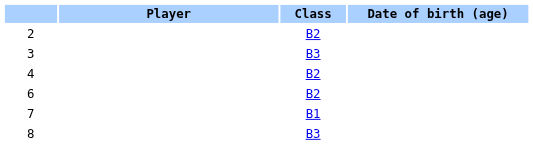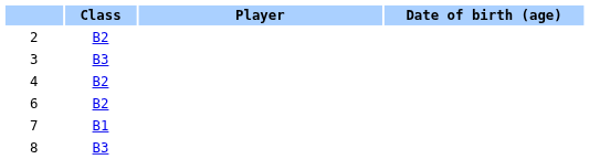 <table class="sortable" border="0" cellspacing="2" cellpadding="2">
 <tr style="background-color:#AAD0FF">
 <th width=8%></th>
+<th width=10%>Class</th>
 <th width=34%>Player</th>
-<th width=10%>Class</th>
 <th width=28%>Date of birth (age)</th>
 </tr>
 <tr>
 <td style="text-align: center;">2</td>
+<td style="text-align: center;"><a href='#'>B2</a></td>
 <td></td>
-<td style="text-align: center;"><a href='#'>B2</a></td>
 <td style="text-align: center;"></td>
 </tr>
 <tr>
 <td style="text-align: center;">3</td>
+<td style="text-align: center;"><a href='#'>B3</a></td>
 <td></td>
-<td style="text-align: center;"><a href='#'>B3</a></td>
 <td style="text-align: center;"></td>
 </tr>
 <tr>
 <td style="text-align: center;">4</td>
+<td style="text-align: center;"><a href='#'>B2</a></td>
 <td></td>
-<td style="text-align: center;"><a href='#'>B2</a></td>
 <td style="text-align: center;"></td>
 </tr>
 <tr>
 <td style="text-align: center;">6</td>
+<td style="text-align: center;"><a href='#'>B2</a></td>
 <td></td>
-<td style="text-align: center;"><a href='#'>B2</a></td>
 <td style="text-align: center;"></td>
 </tr>
 <tr>
 <td style="text-align: center;">7</td>
+<td style="text-align: center;"><a href='#'>B1</a></td>
 <td></td>
-<td style="text-align: center;"><a href='#'>B1</a></td>
 <td style="text-align: center;"></td>
 </tr>
 <tr>
 <td style="text-align: center;">8</td>
+<td style="text-align: center;"><a href='#'>B3</a></td>
 <td></td>
-<td style="text-align: center;"><a href='#'>B3</a></td>
 <td style="text-align: center;"></td>
 </tr>
 </table>
